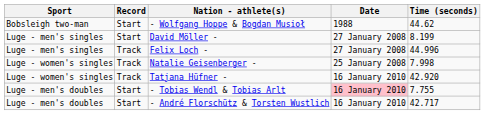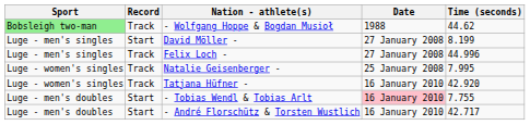 <table class="wikitable">
 <tr>
 <th>Sport</th>
 <th>Record</th>
 <th>Nation - athlete(s)</th>
 <th>Date</th>
 <th>Time (seconds)</th>
 </tr>
 <tr>
-<td>Bobsleigh two-man</td>
-<td>Start</td>
+<td style="background: lightgreen;">Bobsleigh two-man</td>
+<td>Track</td>
 <td> - <a href='#'>Wolfgang Hoppe</a> & <a href='#'>Bogdan Musioł</a></td>
 <td>1988</td>
 <td>44.62</td>
 </tr>
 <tr>
 <td>Luge - men's singles</td>
 <td>Start</td>
 <td><a href='#'>David Möller</a> - </td>
 <td>27 January 2008</td>
 <td>8.199</td>
 </tr>
 <tr>
 <td>Luge - men's singles</td>
 <td>Track</td>
 <td><a href='#'>Felix Loch</a> - </td>
 <td>27 January 2008</td>
 <td>44.996</td>
 </tr>
 <tr>
 <td>Luge - women's singles</td>
 <td>Track</td>
 <td><a href='#'>Natalie Geisenberger</a> - </td>
 <td>25 January 2008</td>
-<td>7.998</td>
+<td>7.995</td>
 </tr>
 <tr>
 <td>Luge - women's singles</td>
 <td>Track</td>
 <td><a href='#'>Tatjana Hüfner</a> - </td>
 <td>16 January 2010</td>
 <td>42.920</td>
 </tr>
 <tr>
 <td>Luge - men's doubles</td>
 <td>Start</td>
 <td> - <a href='#'>Tobias Wendl</a> & <a href='#'>Tobias Arlt</a></td>
 <td style="background: pink;">16 January 2010</td>
 <td>7.755</td>
 </tr>
 <tr>
 <td>Luge - men's doubles</td>
 <td>Start</td>
 <td> - <a href='#'>André Florschütz</a> & <a href='#'>Torsten Wustlich</a></td>
 <td>16 January 2010</td>
 <td>42.717</td>
 </tr>
 </table>
